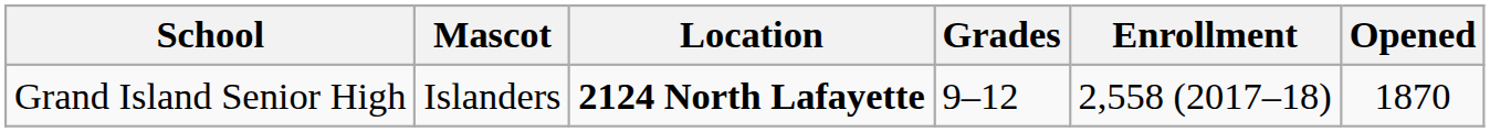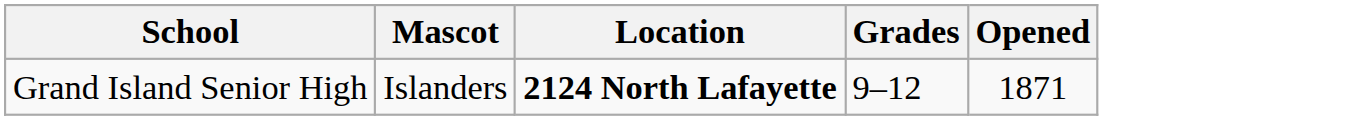 <table class="wikitable sortable">
 <tr>
 <th><strong>School</strong></th>
 <th><strong>Mascot</strong></th>
 <th><strong>Location</strong></th>
 <th><strong>Grades</strong></th>
-<th><strong>Enrollment</strong></th>
 <th><strong>Opened</strong></th>
 </tr>
 <tr>
 <td>Grand Island Senior High</td>
 <td>Islanders</td>
 <td><strong>2124 North Lafayette</strong></td>
 <td>9–12</td>
-<td align=center>2,558 (2017–18)</td>
-<td align=center>1870</td>
+<td align=center>1871</td>
 </tr>
 </table>
